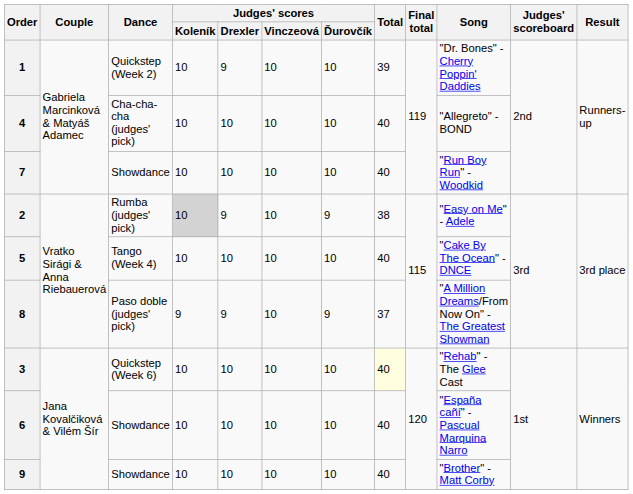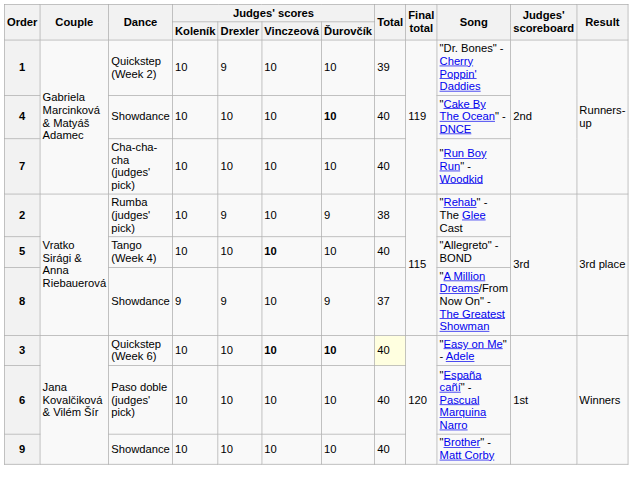 <table class="wikitable">
 <tr>
 <th rowspan="2">Order</th>
 <th rowspan="2">Couple</th>
 <th rowspan="2">Dance</th>
 <th colspan="4">Judges' scores</th>
 <th rowspan="2">Total</th>
 <th rowspan="2">Final total</th>
 <th rowspan="2">Song</th>
 <th rowspan="2">Judges' scoreboard</th>
 <th rowspan="2">Result</th>
 </tr>
 <tr>
 <th>Koleník</th>
 <th>Drexler</th>
 <th>Vinczeová</th>
 <th>Ďurovčík</th>
 </tr>
 <tr>
 <th>1</th>
 <td rowspan="3">Gabriela Marcinková & Matyáš Adamec</td>
 <td>Quickstep (Week 2)</td>
 <td>10</td>
 <td>9</td>
 <td>10</td>
 <td>10</td>
 <td>39</td>
 <td rowspan="3">119</td>
 <td>"Dr. Bones" - <a href='#'>Cherry Poppin' Daddies</a></td>
 <td rowspan="3">2nd</td>
 <td rowspan="3">Runners-up</td>
 </tr>
 <tr>
 <th>4</th>
-<td>Cha-cha-cha (judges' pick)</td>
+<td>Showdance</td>
 <td>10</td>
 <td>10</td>
 <td>10</td>
-<td>10</td>
+<td><strong>10</strong></td>
 <td>40</td>
-<td>"Allegreto" - BOND</td>
+<td>"<a href='#'>Cake By The Ocean</a>" - <a href='#'>DNCE</a></td>
 </tr>
 <tr>
 <th>7</th>
-<td>Showdance</td>
+<td>Cha-cha-cha (judges' pick)</td>
 <td>10</td>
 <td>10</td>
 <td>10</td>
 <td>10</td>
 <td>40</td>
 <td>"<a href='#'>Run Boy Run</a>" - <a href='#'>Woodkid</a></td>
 </tr>
 <tr>
 <th>2</th>
 <td rowspan="3">Vratko Sirági & Anna Riebauerová</td>
 <td>Rumba (judges' pick)</td>
-<td style="background: lightgrey;">10</td>
+<td>10</td>
 <td>9</td>
 <td>10</td>
 <td>9</td>
 <td>38</td>
 <td rowspan="3">115</td>
-<td>"<a href='#'>Easy on Me</a>" - <a href='#'>Adele</a></td>
+<td>"<a href='#'>Rehab</a>" - The <a href='#'>Glee</a> Cast</td>
 <td rowspan="3">3rd</td>
 <td rowspan="3">3rd place</td>
 </tr>
 <tr>
 <th>5</th>
 <td>Tango (Week 4)</td>
 <td>10</td>
 <td>10</td>
-<td>10</td>
+<td><strong>10</strong></td>
 <td>10</td>
 <td>40</td>
-<td>"<a href='#'>Cake By The Ocean</a>" - <a href='#'>DNCE</a></td>
+<td>"Allegreto" - BOND</td>
 </tr>
 <tr>
 <th>8</th>
-<td>Paso doble (judges' pick)</td>
+<td>Showdance</td>
 <td>9</td>
 <td>9</td>
 <td>10</td>
 <td>9</td>
 <td>37</td>
 <td>"<a href='#'>A Million Dreams</a>/From Now On" - <a href='#'>The Greatest Showman</a></td>
 </tr>
 <tr>
 <th>3</th>
 <td rowspan="3">Jana Kovalčiková & Vilém Šír</td>
 <td>Quickstep (Week 6)</td>
 <td>10</td>
 <td>10</td>
-<td>10</td>
-<td>10</td>
+<td><strong>10</strong></td>
+<td><strong>10</strong></td>
 <td style="background: lightyellow;">40</td>
 <td rowspan="3">120</td>
-<td>"<a href='#'>Rehab</a>" - The <a href='#'>Glee</a> Cast</td>
+<td>"<a href='#'>Easy on Me</a>" - <a href='#'>Adele</a></td>
 <td rowspan="3">1st</td>
 <td rowspan="3">Winners</td>
 </tr>
 <tr>
 <th>6</th>
-<td>Showdance</td>
+<td>Paso doble (judges' pick)</td>
 <td>10</td>
 <td>10</td>
 <td>10</td>
 <td>10</td>
 <td>40</td>
 <td>"<a href='#'>España cañí</a>" - <a href='#'>Pascual Marquina Narro</a></td>
 </tr>
 <tr>
 <th>9</th>
 <td>Showdance</td>
 <td>10</td>
 <td>10</td>
 <td>10</td>
 <td>10</td>
 <td>40</td>
 <td>"<a href='#'>Brother</a>" - <a href='#'>Matt Corby</a></td>
 </tr>
 </table>
